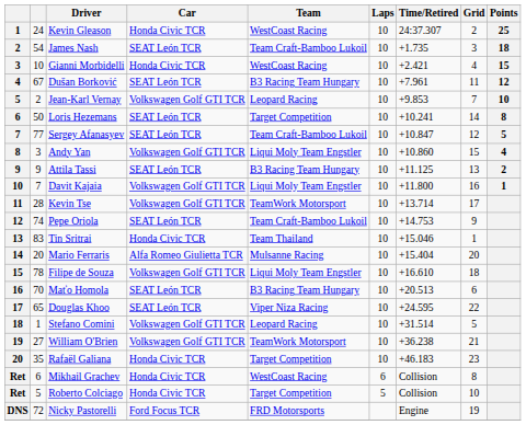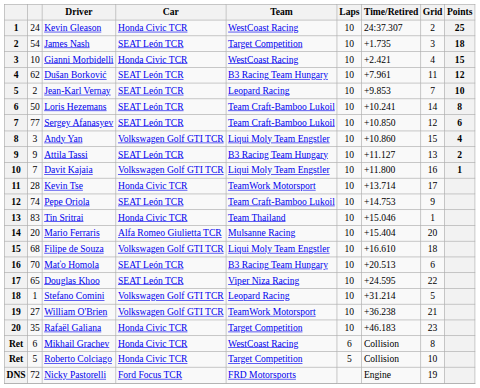 <table class="wikitable sortable" style="font-size:95%">
 <tr>
 <th></th>
 <th></th>
 <th>Driver</th>
 <th>Car</th>
 <th>Team</th>
 <th>Laps</th>
 <th>Time/Retired</th>
 <th>Grid</th>
 <th>Points</th>
 </tr>
 <tr>
 <th>1</th>
 <td align=center>24</td>
 <td> <a href='#'>Kevin Gleason</a></td>
 <td><a href='#'>Honda Civic TCR</a></td>
 <td> <a href='#'>WestCoast Racing</a></td>
 <td align=center>10</td>
 <td>24:37.307</td>
 <td align=center>2</td>
 <th>25</th>
 </tr>
 <tr>
 <th>2</th>
 <td align=center>54</td>
 <td> <a href='#'>James Nash</a></td>
 <td><a href='#'>SEAT León TCR</a></td>
-<td> <a href='#'>Team Craft-Bamboo Lukoil</a></td>
+<td> <a href='#'>Target Competition</a></td>
 <td align=center>10</td>
 <td>+1.735</td>
 <td align=center>3</td>
 <th>18</th>
 </tr>
 <tr>
 <th>3</th>
 <td align=center>10</td>
 <td> <a href='#'>Gianni Morbidelli</a></td>
 <td><a href='#'>Honda Civic TCR</a></td>
 <td> <a href='#'>WestCoast Racing</a></td>
 <td align=center>10</td>
 <td>+2.421</td>
 <td align=center>4</td>
 <th>15</th>
 </tr>
 <tr>
 <th>4</th>
-<td align=center>67</td>
+<td align=center>62</td>
 <td> <a href='#'>Dušan Borković</a></td>
 <td><a href='#'>SEAT León TCR</a></td>
 <td> <a href='#'>B3 Racing Team Hungary</a></td>
 <td align=center>10</td>
 <td>+7.961</td>
 <td align=center>11</td>
 <th>12</th>
 </tr>
 <tr>
 <th>5</th>
 <td align=center>2</td>
 <td> <a href='#'>Jean-Karl Vernay</a></td>
-<td><a href='#'>Volkswagen Golf GTI TCR</a></td>
+<td><a href='#'>SEAT León TCR</a></td>
 <td> <a href='#'>Leopard Racing</a></td>
 <td align=center>10</td>
 <td>+9.853</td>
 <td align=center>7</td>
 <th>10</th>
 </tr>
 <tr>
 <th>6</th>
 <td align=center>50</td>
 <td> <a href='#'>Loris Hezemans</a></td>
 <td><a href='#'>SEAT León TCR</a></td>
-<td> <a href='#'>Target Competition</a></td>
+<td> <a href='#'>Team Craft-Bamboo Lukoil</a></td>
 <td align=center>10</td>
 <td>+10.241</td>
 <td align=center>14</td>
 <th>8</th>
 </tr>
 <tr>
 <th>7</th>
 <td align=center>77</td>
 <td> <a href='#'>Sergey Afanasyev</a></td>
 <td><a href='#'>SEAT León TCR</a></td>
 <td> <a href='#'>Team Craft-Bamboo Lukoil</a></td>
 <td align=center>10</td>
-<td>+10.847</td>
+<td>+10.850</td>
 <td align=center>12</td>
-<th>5</th>
+<th>6</th>
 </tr>
 <tr>
 <th>8</th>
 <td align=center>3</td>
 <td> <a href='#'>Andy Yan</a></td>
 <td><a href='#'>Volkswagen Golf GTI TCR</a></td>
 <td> <a href='#'>Liqui Moly Team Engstler</a></td>
 <td align=center>10</td>
 <td>+10.860</td>
 <td align=center>15</td>
 <th>4</th>
 </tr>
 <tr>
 <th>9</th>
 <td align=center>9</td>
 <td> <a href='#'>Attila Tassi</a></td>
 <td><a href='#'>SEAT León TCR</a></td>
 <td> <a href='#'>B3 Racing Team Hungary</a></td>
 <td align=center>10</td>
-<td>+11.125</td>
+<td>+11.127</td>
 <td align=center>13</td>
 <th>2</th>
 </tr>
 <tr>
 <th>10</th>
 <td align=center>7</td>
 <td> <a href='#'>Davit Kajaia</a></td>
 <td><a href='#'>Volkswagen Golf GTI TCR</a></td>
 <td> <a href='#'>Liqui Moly Team Engstler</a></td>
 <td align=center>10</td>
 <td>+11.800</td>
 <td align=center>16</td>
 <th>1</th>
 </tr>
 <tr>
 <th>11</th>
 <td align=center>28</td>
 <td> <a href='#'>Kevin Tse</a></td>
-<td><a href='#'>Volkswagen Golf GTI TCR</a></td>
+<td><a href='#'>Honda Civic TCR</a></td>
 <td> <a href='#'>TeamWork Motorsport</a></td>
 <td align=center>10</td>
 <td>+13.714</td>
 <td align=center>17</td>
 <th></th>
 </tr>
 <tr>
 <th>12</th>
 <td align=center>74</td>
 <td> <a href='#'>Pepe Oriola</a></td>
 <td><a href='#'>SEAT León TCR</a></td>
 <td> <a href='#'>Team Craft-Bamboo Lukoil</a></td>
 <td align=center>10</td>
 <td>+14.753</td>
 <td align=center>9</td>
 <th></th>
 </tr>
 <tr>
 <th>13</th>
 <td align=center>83</td>
 <td> <a href='#'>Tin Sritrai</a></td>
 <td><a href='#'>Honda Civic TCR</a></td>
 <td> <a href='#'>Team Thailand</a></td>
 <td align=center>10</td>
 <td>+15.046</td>
 <td align=center>1</td>
 <th></th>
 </tr>
 <tr>
 <th>14</th>
 <td align=center>20</td>
 <td> <a href='#'>Mario Ferraris</a></td>
 <td><a href='#'>Alfa Romeo Giulietta TCR</a></td>
 <td> <a href='#'>Mulsanne Racing</a></td>
 <td align=center>10</td>
 <td>+15.404</td>
 <td align=center>20</td>
 <th></th>
 </tr>
 <tr>
 <th>15</th>
-<td align=center>78</td>
+<td align=center>68</td>
 <td> <a href='#'>Filipe de Souza</a></td>
 <td><a href='#'>Volkswagen Golf GTI TCR</a></td>
 <td> <a href='#'>Liqui Moly Team Engstler</a></td>
 <td align=center>10</td>
 <td>+16.610</td>
 <td align=center>18</td>
 <th></th>
 </tr>
 <tr>
 <th>16</th>
 <td align=center>70</td>
 <td> <a href='#'>Maťo Homola</a></td>
 <td><a href='#'>SEAT León TCR</a></td>
 <td> <a href='#'>B3 Racing Team Hungary</a></td>
 <td align=center>10</td>
 <td>+20.513</td>
 <td align=center>6</td>
 <th></th>
 </tr>
 <tr>
 <th>17</th>
 <td align=center>65</td>
 <td> <a href='#'>Douglas Khoo</a></td>
 <td><a href='#'>SEAT León TCR</a></td>
 <td> <a href='#'>Viper Niza Racing</a></td>
 <td align=center>10</td>
 <td>+24.595</td>
 <td align=center>22</td>
 <th></th>
 </tr>
 <tr>
 <th>18</th>
 <td align=center>1</td>
 <td> <a href='#'>Stefano Comini</a></td>
 <td><a href='#'>Volkswagen Golf GTI TCR</a></td>
 <td> <a href='#'>Leopard Racing</a></td>
 <td align=center>10</td>
-<td>+31.514</td>
+<td>+31.214</td>
 <td align=center>5</td>
 <th></th>
 </tr>
 <tr>
 <th>19</th>
 <td align=center>27</td>
 <td> <a href='#'>William O'Brien</a></td>
 <td><a href='#'>Volkswagen Golf GTI TCR</a></td>
 <td> <a href='#'>TeamWork Motorsport</a></td>
 <td align=center>10</td>
 <td>+36.238</td>
 <td align=center>21</td>
 <th></th>
 </tr>
 <tr>
 <th>20</th>
 <td align=center>35</td>
 <td> <a href='#'>Rafaël Galiana</a></td>
 <td><a href='#'>Honda Civic TCR</a></td>
 <td> <a href='#'>Target Competition</a></td>
 <td align=center>10</td>
 <td>+46.183</td>
 <td align=center>23</td>
 <th></th>
 </tr>
 <tr>
 <th>Ret</th>
 <td align=center>6</td>
 <td> <a href='#'>Mikhail Grachev</a></td>
 <td><a href='#'>Honda Civic TCR</a></td>
 <td> <a href='#'>WestCoast Racing</a></td>
 <td align=center>6</td>
 <td>Collision</td>
 <td align=center>8</td>
 <th></th>
 </tr>
 <tr>
 <th>Ret</th>
 <td align=center>5</td>
 <td> <a href='#'>Roberto Colciago</a></td>
 <td><a href='#'>Honda Civic TCR</a></td>
 <td> <a href='#'>Target Competition</a></td>
 <td align=center>5</td>
 <td>Collision</td>
 <td align=center>10</td>
 <th></th>
 </tr>
 <tr>
 <th>DNS</th>
 <td align=center>72</td>
 <td> <a href='#'>Nicky Pastorelli</a></td>
 <td><a href='#'>Ford Focus TCR</a></td>
 <td> <a href='#'>FRD Motorsports</a></td>
 <td align=center></td>
 <td>Engine</td>
 <td align=center>19</td>
 <th></th>
 </tr>
 <tr>
 </tr>
 </table>
